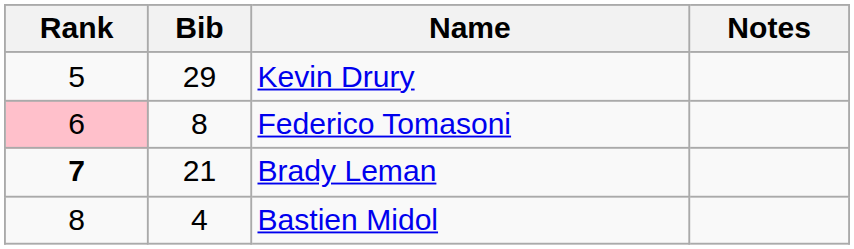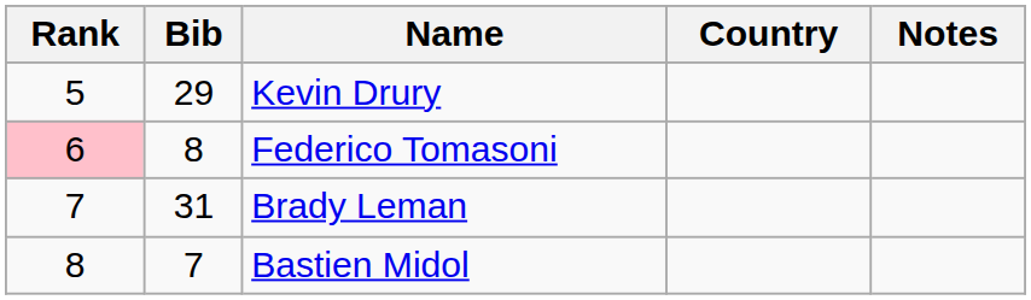 <table class="wikitable" style="text-align:center; width:450px">
 <tr>
 <th>Rank</th>
 <th>Bib</th>
 <th>Name</th>
+<th>Country</th>
 <th>Notes</th>
 </tr>
 <tr>
 <td>5</td>
 <td>29</td>
 <td align=left><a href='#'>Kevin Drury</a></td>
+<td align=left></td>
 <td></td>
 </tr>
 <tr>
 <td style="background: pink;">6</td>
 <td>8</td>
 <td align=left><a href='#'>Federico Tomasoni</a></td>
+<td align=left></td>
 <td></td>
 </tr>
 <tr>
-<td><strong>7</strong></td>
-<td>21</td>
+<td>7</td>
+<td>31</td>
 <td align=left><a href='#'>Brady Leman</a></td>
+<td align=left></td>
 <td></td>
 </tr>
 <tr>
 <td>8</td>
-<td>4</td>
+<td>7</td>
 <td align=left><a href='#'>Bastien Midol</a></td>
+<td align=left></td>
 <td></td>
 </tr>
 </table>
